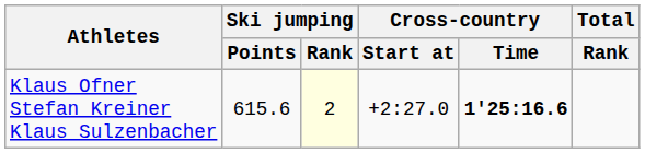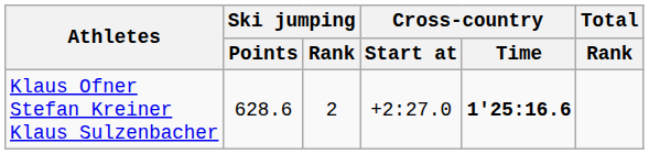 <table class="wikitable" border="1" style="font-size:90%">
 <tr>
 <th rowspan="2">Athletes</th>
 <th colspan="2">Ski jumping</th>
 <th colspan="2">Cross-country</th>
 <th>Total</th>
 </tr>
 <tr>
 <th>Points</th>
 <th>Rank</th>
 <th>Start at</th>
 <th>Time</th>
 <th>Rank</th>
 </tr>
 <tr>
 <td><a href='#'>Klaus Ofner</a><br><a href='#'>Stefan Kreiner</a><br><a href='#'>Klaus Sulzenbacher</a></td>
-<td align=center>615.6</td>
-<td align=center style="background: lightyellow;">2</td>
+<td align=center>628.6</td>
+<td align=center>2</td>
 <td align=center>+2:27.0</td>
 <td align=center><strong>1'25:16.6</strong></td>
 <td align=center></td>
 </tr>
 </table>
